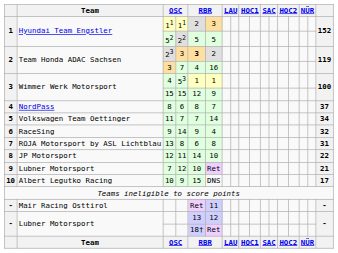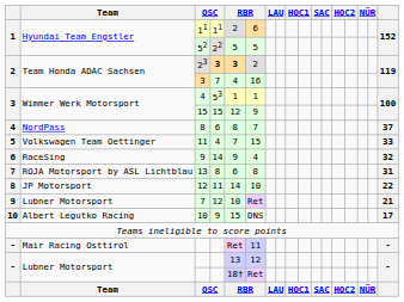 <table class="wikitable" style="font-size:85%; text-align:center">
 <tr>
 <th></th>
 <th>Team</th>
 <th colspan=2><a href='#'>OSC</a><br></th>
 <th colspan=2><a href='#'>RBR</a><br></th>
 <th colspan=2><a href='#'>LAU</a><br></th>
 <th colspan=2><a href='#'>HOC1</a><br></th>
 <th colspan=2><a href='#'>SAC</a><br></th>
 <th colspan=2><a href='#'>HOC2</a><br></th>
 <th colspan=2><a href='#'>NÜR</a><br></th>
 <th></th>
 </tr>
 <tr>
 <th rowspan=2>1</th>
 <td rowspan=2 align=left> <a href='#'>Hyundai Team Engstler</a></td>
 <td style="background:#ffffbf;">1<sup>1</sup></td>
 <td style="background:#ffffbf;">1<sup>1</sup></td>
 <td style="background:#dfdfdf;">2</td>
-<td style="background:#ffdf9f;">3</td>
+<td style="background:#ffdf9f;">6</td>
 <td></td>
 <td></td>
 <td></td>
 <td></td>
 <td></td>
 <td></td>
 <td></td>
 <td></td>
 <td></td>
 <td></td>
 <th rowspan=2>152</th>
 </tr>
 <tr>
 <td style="background:#dfffdf;">5<sup>2</sup></td>
 <td style="background:#dfdfdf;">2<sup>2</sup></td>
 <td style="background:#dfffdf;">5</td>
 <td style="background:#dfffdf;">5</td>
 <td></td>
 <td></td>
 <td></td>
 <td></td>
 <td></td>
 <td></td>
 <td></td>
 <td></td>
 <td></td>
 <td></td>
 </tr>
 <tr>
 <th rowspan=2>2</th>
 <td rowspan=2 align=left> Team Honda ADAC Sachsen</td>
 <td style="background:#dfdfdf;">2<sup>3</sup></td>
-<td style="background:#ffdf9f;">3</td>
+<td style="background:#ffdf9f;"><strong>3</strong></td>
 <td style="background:#ffdf9f;"><strong>3</strong></td>
 <td style="background:#dfdfdf;">2</td>
 <td></td>
 <td></td>
 <td></td>
 <td></td>
 <td></td>
 <td></td>
 <td></td>
 <td></td>
 <td></td>
 <td></td>
 <th rowspan=2>119</th>
 </tr>
 <tr>
 <td style="background:#ffdf9f;">3</td>
 <td style="background:#dfffdf;">7</td>
 <td style="background:#dfffdf;">4</td>
 <td style="background:#dfffdf;">16</td>
 <td></td>
 <td></td>
 <td></td>
 <td></td>
 <td></td>
 <td></td>
 <td></td>
 <td></td>
 <td></td>
 <td></td>
 </tr>
 <tr>
 <th rowspan=2>3</th>
 <td rowspan=2 align=left> Wimmer Werk Motorsport</td>
 <td style="background:#dfffdf;">4</td>
 <td style="background:#dfffdf;">5<sup>3</sup></td>
 <td style="background:#ffffbf;">1</td>
 <td style="background:#ffffbf;">1</td>
 <td></td>
 <td></td>
 <td></td>
 <td></td>
 <td></td>
 <td></td>
 <td></td>
 <td></td>
 <td></td>
 <td></td>
 <th rowspan=2>100</th>
 </tr>
 <tr>
 <td style="background:#dfffdf;">15</td>
 <td style="background:#dfffdf;">15</td>
 <td style="background:#dfffdf;">12</td>
 <td style="background:#dfffdf;">9</td>
 <td></td>
 <td></td>
 <td></td>
 <td></td>
 <td></td>
 <td></td>
 <td></td>
 <td></td>
 <td></td>
 <td></td>
 </tr>
 <tr>
 <th>4</th>
 <td align=left> <a href='#'>NordPass</a></td>
 <td style="background:#dfffdf;">8</td>
 <td style="background:#dfffdf;">6</td>
 <td style="background:#dfffdf;">8</td>
 <td style="background:#dfffdf;">7</td>
 <td></td>
 <td></td>
 <td></td>
 <td></td>
 <td></td>
 <td></td>
 <td></td>
 <td></td>
 <td></td>
 <td></td>
 <th>37</th>
 </tr>
 <tr>
 <th>5</th>
 <td align=left> Volkswagen Team Oettinger</td>
 <td style="background:#dfffdf;">11</td>
+<td style="background:#dfffdf;">4</td>
 <td style="background:#dfffdf;">7</td>
-<td style="background:#dfffdf;">7</td>
-<td style="background:#dfffdf;">14</td>
+<td style="background:#dfffdf;">15</td>
 <td></td>
 <td></td>
 <td></td>
 <td></td>
 <td></td>
 <td></td>
 <td></td>
 <td></td>
 <td></td>
 <td></td>
-<th>34</th>
+<th>33</th>
 </tr>
 <tr>
 <th>6</th>
 <td align=left> RaceSing</td>
 <td style="background:#dfffdf;">9</td>
 <td style="background:#dfffdf;">14</td>
 <td style="background:#dfffdf;">9</td>
 <td style="background:#dfffdf;">4</td>
 <td></td>
 <td></td>
 <td></td>
 <td></td>
 <td></td>
 <td></td>
 <td></td>
 <td></td>
 <td></td>
 <td></td>
 <th>32</th>
 </tr>
 <tr>
 <th>7</th>
 <td align=left> ROJA Motorsport by ASL Lichtblau</td>
 <td style="background:#dfffdf;">13</td>
 <td style="background:#dfffdf;">8</td>
 <td style="background:#dfffdf;">6</td>
 <td style="background:#dfffdf;">8</td>
 <td></td>
 <td></td>
 <td></td>
 <td></td>
 <td></td>
 <td></td>
 <td></td>
 <td></td>
 <td></td>
 <td></td>
 <th>31</th>
 </tr>
 <tr>
 <th>8</th>
 <td align=left> JP Motorsport</td>
 <td style="background:#dfffdf;">12</td>
 <td style="background:#dfffdf;">11</td>
 <td style="background:#dfffdf;">14</td>
 <td style="background:#dfffdf;">10</td>
 <td></td>
 <td></td>
 <td></td>
 <td></td>
 <td></td>
 <td></td>
 <td></td>
 <td></td>
 <td></td>
 <td></td>
 <th>22</th>
 </tr>
 <tr>
 <th>9</th>
 <td align=left> Lubner Motorsport</td>
 <td style="background:#dfffdf;">7</td>
 <td style="background:#dfffdf;">12</td>
 <td style="background:#dfffdf;">10</td>
 <td style="background:#efcfff;">Ret</td>
 <td></td>
 <td></td>
 <td></td>
 <td></td>
 <td></td>
 <td></td>
 <td></td>
 <td></td>
 <td></td>
 <td></td>
 <th>21</th>
 </tr>
 <tr>
 <th>10</th>
 <td align=left> Albert Legutko Racing</td>
 <td style="background:#dfffdf;">10</td>
 <td style="background:#dfffdf;">9</td>
 <td style="background:#dfffdf;">15</td>
 <td>DNS</td>
 <td></td>
 <td></td>
 <td></td>
 <td></td>
 <td></td>
 <td></td>
 <td></td>
 <td></td>
 <td></td>
 <td></td>
 <th>17</th>
 </tr>
 <tr>
 <td colspan=17><em>Teams ineligible to score points</em></td>
 </tr>
 <tr>
 <th>-</th>
 <td align=left> Mair Racing Osttirol</td>
 <td></td>
 <td></td>
 <td style="background:#efcfff;">Ret</td>
 <td style="background:#cfcfff;">11</td>
 <td></td>
 <td></td>
 <td></td>
 <td></td>
 <td></td>
 <td></td>
 <td></td>
 <td></td>
 <td></td>
 <td></td>
 <th>-</th>
 </tr>
 <tr>
 <th rowspan=2>-</th>
 <td rowspan=2 align=left> Lubner Motorsport</td>
 <td></td>
 <td></td>
 <td style="background:#cfcfff;">13</td>
 <td style="background:#cfcfff;">12</td>
 <td></td>
 <td></td>
 <td></td>
 <td></td>
 <td></td>
 <td></td>
 <td></td>
 <td></td>
 <td></td>
 <td></td>
 <th rowspan=2>-</th>
 </tr>
 <tr>
 <td></td>
 <td></td>
 <td style="background:#cfcfff;">18†</td>
 <td style="background:#efcfff;">Ret</td>
 <td></td>
 <td></td>
 <td></td>
 <td></td>
 <td></td>
 <td></td>
 <td></td>
 <td></td>
 <td></td>
 <td></td>
 </tr>
 <tr>
 <th></th>
 <th>Team</th>
 <th colspan=2><a href='#'>OSC</a><br></th>
 <th colspan=2><a href='#'>RBR</a><br></th>
 <th colspan=2><a href='#'>LAU</a><br></th>
 <th colspan=2><a href='#'>HOC1</a><br></th>
 <th colspan=2><a href='#'>SAC</a><br></th>
 <th colspan=2><a href='#'>HOC2</a><br></th>
 <th colspan=2><a href='#'>NÜR</a><br></th>
 <th></th>
 </tr>
 </table>
